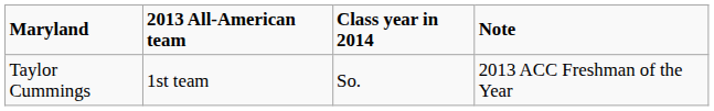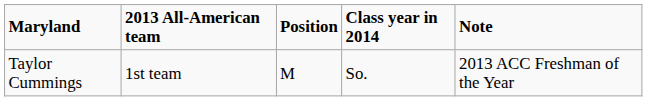 <table class="wikitable">
 <tr style="text-align:left;">
 <td><strong>Maryland</strong></td>
 <td><strong>2013 All-American team</strong></td>
+<td><strong>Position</strong></td>
 <td><strong>Class year in 2014</strong></td>
 <td><strong>Note</strong></td>
 </tr>
 <tr style="text-align:left;">
 <td>Taylor Cummings</td>
 <td>1st team</td>
+<td>M</td>
 <td>So.</td>
 <td>2013 ACC Freshman of the Year</td>
 </tr>
 </table>
